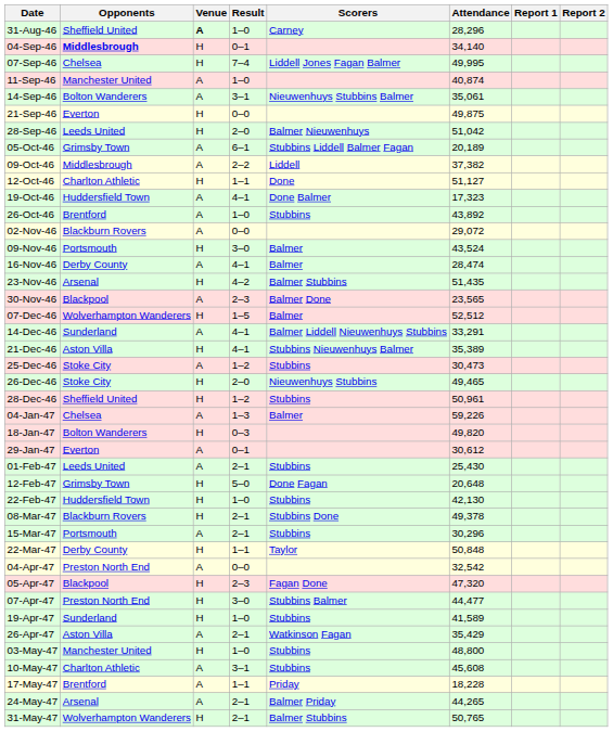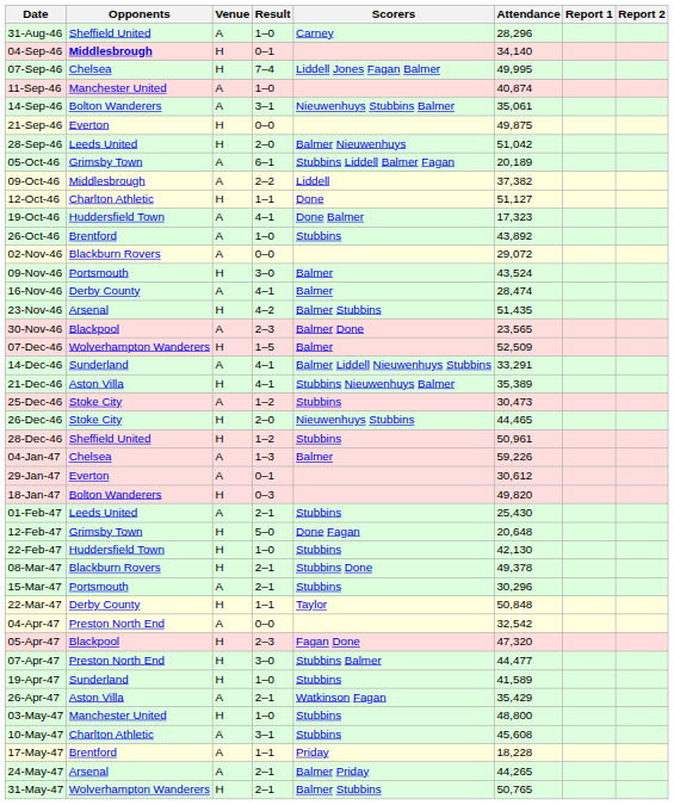 <table class=wikitable>
 <tr>
 <th>Date</th>
 <th>Opponents</th>
 <th>Venue</th>
 <th>Result</th>
 <th>Scorers</th>
 <th>Attendance</th>
 <th>Report 1</th>
 <th>Report 2</th>
 </tr>
 <tr bgcolor="#ddffdd">
 <td>31-Aug-46</td>
 <td><a href='#'>Sheffield United</a></td>
-<td><strong>A</strong></td>
+<td>A</td>
 <td>1–0</td>
 <td><a href='#'>Carney</a> </td>
 <td>28,296</td>
 <td></td>
 <td></td>
 </tr>
 <tr bgcolor="#ffdddd">
 <td>04-Sep-46</td>
 <td><strong><a href='#'>Middlesbrough</a></strong></td>
 <td>H</td>
 <td>0–1</td>
 <td></td>
 <td>34,140</td>
 <td></td>
 <td></td>
 </tr>
 <tr bgcolor="#ddffdd">
 <td>07-Sep-46</td>
 <td><a href='#'>Chelsea</a></td>
 <td>H</td>
 <td>7–4</td>
 <td><a href='#'>Liddell</a>  <a href='#'>Jones</a>  <a href='#'>Fagan</a>  <a href='#'>Balmer</a> </td>
 <td>49,995</td>
 <td></td>
 <td></td>
 </tr>
 <tr bgcolor="#ffdddd">
 <td>11-Sep-46</td>
 <td><a href='#'>Manchester United</a></td>
 <td>A</td>
 <td>1–0</td>
 <td></td>
 <td>40,874</td>
 <td></td>
 <td></td>
 </tr>
 <tr bgcolor="#ddffdd">
 <td>14-Sep-46</td>
 <td><a href='#'>Bolton Wanderers</a></td>
 <td>A</td>
 <td>3–1</td>
 <td><a href='#'>Nieuwenhuys</a>  <a href='#'>Stubbins</a>  <a href='#'>Balmer</a> </td>
 <td>35,061</td>
 <td></td>
 <td></td>
 </tr>
 <tr bgcolor="#ffffdd">
 <td>21-Sep-46</td>
 <td><a href='#'>Everton</a></td>
 <td>H</td>
 <td>0–0</td>
 <td></td>
 <td>49,875</td>
 <td></td>
 <td></td>
 </tr>
 <tr bgcolor="#ddffdd">
 <td>28-Sep-46</td>
 <td><a href='#'>Leeds United</a></td>
 <td>H</td>
 <td>2–0</td>
 <td><a href='#'>Balmer</a>  <a href='#'>Nieuwenhuys</a> </td>
 <td>51,042</td>
 <td></td>
 <td></td>
 </tr>
 <tr bgcolor="#ddffdd">
 <td>05-Oct-46</td>
 <td><a href='#'>Grimsby Town</a></td>
 <td>A</td>
 <td>6–1</td>
 <td><a href='#'>Stubbins</a>  <a href='#'>Liddell</a>  <a href='#'>Balmer</a>  <a href='#'>Fagan</a> </td>
 <td>20,189</td>
 <td></td>
 <td></td>
 </tr>
 <tr bgcolor="#ffffdd">
 <td>09-Oct-46</td>
 <td><a href='#'>Middlesbrough</a></td>
 <td>A</td>
 <td>2–2</td>
 <td><a href='#'>Liddell</a> </td>
 <td>37,382</td>
 <td></td>
 <td></td>
 </tr>
 <tr bgcolor="#ffffdd">
 <td>12-Oct-46</td>
 <td><a href='#'>Charlton Athletic</a></td>
 <td>H</td>
 <td>1–1</td>
 <td><a href='#'>Done</a> </td>
 <td>51,127</td>
 <td></td>
 <td></td>
 </tr>
 <tr bgcolor="#ddffdd">
 <td>19-Oct-46</td>
 <td><a href='#'>Huddersfield Town</a></td>
 <td>A</td>
 <td>4–1</td>
 <td><a href='#'>Done</a>  <a href='#'>Balmer</a> </td>
 <td>17,323</td>
 <td></td>
 <td></td>
 </tr>
 <tr bgcolor="#ddffdd">
 <td>26-Oct-46</td>
 <td><a href='#'>Brentford</a></td>
 <td>A</td>
 <td>1–0</td>
 <td><a href='#'>Stubbins</a> </td>
 <td>43,892</td>
 <td></td>
 <td></td>
 </tr>
 <tr bgcolor="#ffffdd">
 <td>02-Nov-46</td>
 <td><a href='#'>Blackburn Rovers</a></td>
 <td>A</td>
 <td>0–0</td>
 <td></td>
 <td>29,072</td>
 <td></td>
 <td></td>
 </tr>
 <tr bgcolor="#ddffdd">
 <td>09-Nov-46</td>
 <td><a href='#'>Portsmouth</a></td>
 <td>H</td>
 <td>3–0</td>
 <td><a href='#'>Balmer</a> </td>
 <td>43,524</td>
 <td></td>
 <td></td>
 </tr>
 <tr bgcolor="#ddffdd">
 <td>16-Nov-46</td>
 <td><a href='#'>Derby County</a></td>
 <td>A</td>
 <td>4–1</td>
 <td><a href='#'>Balmer</a> </td>
 <td>28,474</td>
 <td></td>
 <td></td>
 </tr>
 <tr bgcolor="#ddffdd">
 <td>23-Nov-46</td>
 <td><a href='#'>Arsenal</a></td>
 <td>H</td>
 <td>4–2</td>
 <td><a href='#'>Balmer</a>  <a href='#'>Stubbins</a> </td>
 <td>51,435</td>
 <td></td>
 <td></td>
 </tr>
 <tr bgcolor="#ffdddd">
 <td>30-Nov-46</td>
 <td><a href='#'>Blackpool</a></td>
 <td>A</td>
 <td>2–3</td>
 <td><a href='#'>Balmer</a>  <a href='#'>Done</a> </td>
 <td>23,565</td>
 <td></td>
 <td></td>
 </tr>
 <tr bgcolor="#ffdddd">
 <td>07-Dec-46</td>
 <td><a href='#'>Wolverhampton Wanderers</a></td>
 <td>H</td>
 <td>1–5</td>
 <td><a href='#'>Balmer</a> </td>
-<td>52,512</td>
+<td>52,509</td>
 <td></td>
 <td></td>
 </tr>
 <tr bgcolor="#ddffdd">
 <td>14-Dec-46</td>
 <td><a href='#'>Sunderland</a></td>
 <td>A</td>
 <td>4–1</td>
 <td><a href='#'>Balmer</a>  <a href='#'>Liddell</a>  <a href='#'>Nieuwenhuys</a>  <a href='#'>Stubbins</a> </td>
 <td>33,291</td>
 <td></td>
 <td></td>
 </tr>
 <tr bgcolor="#ddffdd">
 <td>21-Dec-46</td>
 <td><a href='#'>Aston Villa</a></td>
 <td>H</td>
 <td>4–1</td>
 <td><a href='#'>Stubbins</a>  <a href='#'>Nieuwenhuys</a>  <a href='#'>Balmer</a> </td>
 <td>35,389</td>
 <td></td>
 <td></td>
 </tr>
 <tr bgcolor="#ffdddd">
 <td>25-Dec-46</td>
 <td><a href='#'>Stoke City</a></td>
 <td>A</td>
 <td>1–2</td>
 <td><a href='#'>Stubbins</a> </td>
 <td>30,473</td>
 <td></td>
 <td></td>
 </tr>
 <tr bgcolor="#ddffdd">
 <td>26-Dec-46</td>
 <td><a href='#'>Stoke City</a></td>
 <td>H</td>
 <td>2–0</td>
 <td><a href='#'>Nieuwenhuys</a>  <a href='#'>Stubbins</a> </td>
-<td>49,465</td>
+<td>44,465</td>
 <td></td>
 <td></td>
 </tr>
 <tr bgcolor="#ffdddd">
 <td>28-Dec-46</td>
 <td><a href='#'>Sheffield United</a></td>
 <td>H</td>
 <td>1–2</td>
 <td><a href='#'>Stubbins</a> </td>
 <td>50,961</td>
 <td></td>
 <td></td>
 </tr>
 <tr bgcolor="#ffdddd">
 <td>04-Jan-47</td>
 <td><a href='#'>Chelsea</a></td>
 <td>A</td>
 <td>1–3</td>
 <td><a href='#'>Balmer</a> </td>
 <td>59,226</td>
 <td></td>
 <td></td>
 </tr>
 <tr bgcolor="#ffdddd">
+<td>29-Jan-47</td>
+<td><a href='#'>Everton</a></td>
+<td>A</td>
+<td>0–1</td>
+<td></td>
+<td>30,612</td>
+<td></td>
+<td></td>
+</tr>
+<tr bgcolor="#ffdddd">
 <td>18-Jan-47</td>
 <td><a href='#'>Bolton Wanderers</a></td>
 <td>H</td>
 <td>0–3</td>
 <td></td>
 <td>49,820</td>
-<td></td>
-<td></td>
-</tr>
-<tr bgcolor="#ffdddd">
-<td>29-Jan-47</td>
-<td><a href='#'>Everton</a></td>
-<td>A</td>
-<td>0–1</td>
-<td></td>
-<td>30,612</td>
 <td></td>
 <td></td>
 </tr>
 <tr bgcolor="#ddffdd">
 <td>01-Feb-47</td>
 <td><a href='#'>Leeds United</a></td>
 <td>A</td>
 <td>2–1</td>
 <td><a href='#'>Stubbins</a> </td>
 <td>25,430</td>
 <td></td>
 <td></td>
 </tr>
 <tr bgcolor="#ddffdd">
 <td>12-Feb-47</td>
 <td><a href='#'>Grimsby Town</a></td>
 <td>H</td>
 <td>5–0</td>
 <td><a href='#'>Done</a>  <a href='#'>Fagan</a> </td>
 <td>20,648</td>
 <td></td>
 <td></td>
 </tr>
 <tr bgcolor="#ddffdd">
 <td>22-Feb-47</td>
 <td><a href='#'>Huddersfield Town</a></td>
 <td>H</td>
 <td>1–0</td>
 <td><a href='#'>Stubbins</a> </td>
 <td>42,130</td>
 <td></td>
 <td></td>
 </tr>
 <tr bgcolor="#ddffdd">
 <td>08-Mar-47</td>
 <td><a href='#'>Blackburn Rovers</a></td>
 <td>H</td>
 <td>2–1</td>
 <td><a href='#'>Stubbins</a>  <a href='#'>Done</a> </td>
 <td>49,378</td>
 <td></td>
 <td></td>
 </tr>
 <tr bgcolor="#ddffdd">
 <td>15-Mar-47</td>
 <td><a href='#'>Portsmouth</a></td>
 <td>A</td>
 <td>2–1</td>
 <td><a href='#'>Stubbins</a> </td>
 <td>30,296</td>
 <td></td>
 <td></td>
 </tr>
 <tr bgcolor="#ffffdd">
 <td>22-Mar-47</td>
 <td><a href='#'>Derby County</a></td>
 <td>H</td>
 <td>1–1</td>
 <td><a href='#'>Taylor</a> </td>
 <td>50,848</td>
 <td></td>
 <td></td>
 </tr>
 <tr bgcolor="#ffffdd">
 <td>04-Apr-47</td>
 <td><a href='#'>Preston North End</a></td>
 <td>A</td>
 <td>0–0</td>
 <td></td>
 <td>32,542</td>
 <td></td>
 <td></td>
 </tr>
 <tr bgcolor="#ffdddd">
 <td>05-Apr-47</td>
 <td><a href='#'>Blackpool</a></td>
 <td>H</td>
 <td>2–3</td>
 <td><a href='#'>Fagan</a>  <a href='#'>Done</a> </td>
 <td>47,320</td>
 <td></td>
 <td></td>
 </tr>
 <tr bgcolor="#ddffdd">
 <td>07-Apr-47</td>
 <td><a href='#'>Preston North End</a></td>
 <td>H</td>
 <td>3–0</td>
 <td><a href='#'>Stubbins</a>  <a href='#'>Balmer</a> </td>
 <td>44,477</td>
 <td></td>
 <td></td>
 </tr>
 <tr bgcolor="#ddffdd">
 <td>19-Apr-47</td>
 <td><a href='#'>Sunderland</a></td>
 <td>H</td>
 <td>1–0</td>
 <td><a href='#'>Stubbins</a> </td>
 <td>41,589</td>
 <td></td>
 <td></td>
 </tr>
 <tr bgcolor="#ddffdd">
 <td>26-Apr-47</td>
 <td><a href='#'>Aston Villa</a></td>
 <td>A</td>
 <td>2–1</td>
 <td><a href='#'>Watkinson</a>  <a href='#'>Fagan</a> </td>
 <td>35,429</td>
 <td></td>
 <td></td>
 </tr>
 <tr bgcolor="#ddffdd">
 <td>03-May-47</td>
 <td><a href='#'>Manchester United</a></td>
 <td>H</td>
 <td>1–0</td>
 <td><a href='#'>Stubbins</a> </td>
 <td>48,800</td>
 <td></td>
 <td></td>
 </tr>
 <tr bgcolor="#ddffdd">
 <td>10-May-47</td>
 <td><a href='#'>Charlton Athletic</a></td>
 <td>A</td>
 <td>3–1</td>
 <td><a href='#'>Stubbins</a> </td>
 <td>45,608</td>
 <td></td>
 <td></td>
 </tr>
 <tr bgcolor="#ffffdd">
 <td>17-May-47</td>
 <td><a href='#'>Brentford</a></td>
 <td>A</td>
 <td>1–1</td>
 <td><a href='#'>Priday</a> </td>
 <td>18,228</td>
 <td></td>
 <td></td>
 </tr>
 <tr bgcolor="#ddffdd">
 <td>24-May-47</td>
 <td><a href='#'>Arsenal</a></td>
 <td>A</td>
 <td>2–1</td>
 <td><a href='#'>Balmer</a>  <a href='#'>Priday</a> </td>
 <td>44,265</td>
 <td></td>
 <td></td>
 </tr>
 <tr bgcolor="#ddffdd">
 <td>31-May-47</td>
 <td><a href='#'>Wolverhampton Wanderers</a></td>
 <td>H</td>
 <td>2–1</td>
 <td><a href='#'>Balmer</a>  <a href='#'>Stubbins</a> </td>
 <td>50,765</td>
 <td></td>
 <td></td>
 </tr>
 </table>
